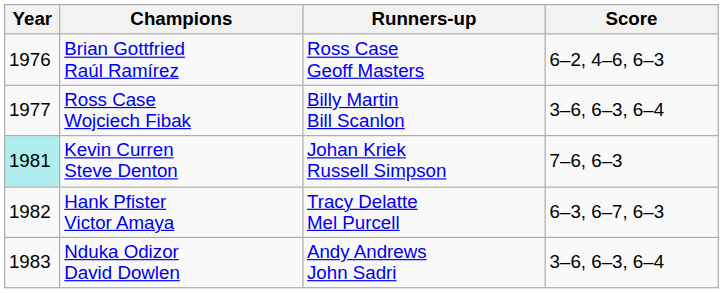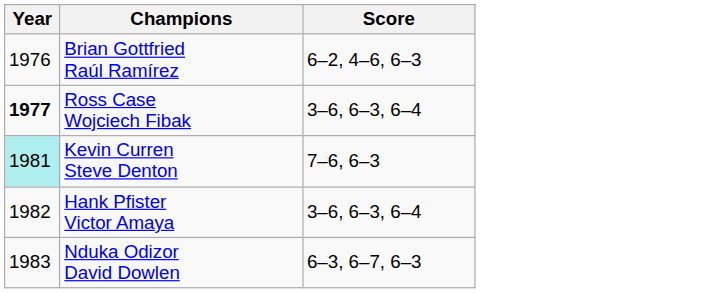 <table class=wikitable>
 <tr>
 <th style="width:40px">Year</th>
 <th style="width:200px">Champions</th>
-<th style="width:200px">Runners-up</th>
 <th style="width:140px" class="unsortable">Score</th>
 </tr>
 <tr>
 <td>1976</td>
 <td> <a href='#'>Brian Gottfried</a><br> <a href='#'>Raúl Ramírez</a></td>
-<td> <a href='#'>Ross Case</a><br> <a href='#'>Geoff Masters</a></td>
 <td>6–2, 4–6, 6–3</td>
 </tr>
 <tr>
-<td>1977</td>
+<td><strong>1977</strong></td>
 <td> <a href='#'>Ross Case</a><br> <a href='#'>Wojciech Fibak</a></td>
-<td> <a href='#'>Billy Martin</a><br> <a href='#'>Bill Scanlon</a></td>
 <td>3–6, 6–3, 6–4</td>
 </tr>
 <tr>
 <td style="background: paleturquoise;">1981</td>
 <td> <a href='#'>Kevin Curren</a><br> <a href='#'>Steve Denton</a></td>
-<td> <a href='#'>Johan Kriek</a><br> <a href='#'>Russell Simpson</a></td>
 <td>7–6, 6–3</td>
 </tr>
 <tr>
 <td>1982</td>
 <td> <a href='#'>Hank Pfister</a><br> <a href='#'>Victor Amaya</a></td>
-<td> <a href='#'>Tracy Delatte</a><br> <a href='#'>Mel Purcell</a></td>
-<td>6–3, 6–7, 6–3</td>
+<td>3–6, 6–3, 6–4</td>
 </tr>
 <tr>
 <td>1983</td>
 <td> <a href='#'>Nduka Odizor</a><br> <a href='#'>David Dowlen</a></td>
-<td> <a href='#'>Andy Andrews</a><br> <a href='#'>John Sadri</a></td>
-<td>3–6, 6–3, 6–4</td>
+<td>6–3, 6–7, 6–3</td>
 </tr>
 </table>
